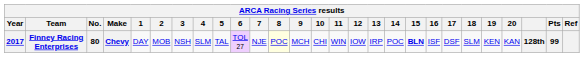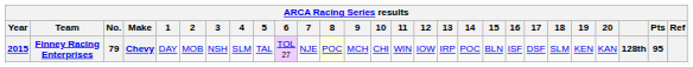 <table class="wikitable" style="text-align:center; font-size:75%">
 <tr>
 <th colspan="27"><a href='#'>ARCA Racing Series</a> results</th>
 </tr>
 <tr>
 <th>Year</th>
 <th>Team</th>
 <th>No.</th>
 <th>Make</th>
 <th>1</th>
 <th>2</th>
 <th>3</th>
 <th>4</th>
 <th>5</th>
 <th>6</th>
 <th>7</th>
 <th>8</th>
 <th>9</th>
 <th>10</th>
 <th>11</th>
 <th>12</th>
 <th>13</th>
 <th>14</th>
 <th>15</th>
 <th>16</th>
 <th>17</th>
 <th>18</th>
 <th>19</th>
 <th>20</th>
 <th></th>
 <th>Pts</th>
 <th>Ref</th>
 </tr>
 <tr>
-<th><a href='#'>2017</a></th>
+<th><a href='#'>2015</a></th>
 <th><a href='#'>Finney Racing Enterprises</a></th>
-<th>80</th>
+<th>79</th>
 <th><a href='#'>Chevy</a></th>
 <td><a href='#'>DAY</a></td>
 <td><a href='#'>MOB</a></td>
 <td><a href='#'>NSH</a></td>
 <td><a href='#'>SLM</a></td>
 <td><a href='#'>TAL</a></td>
 <td style="background:#EFCFFF;"><a href='#'>TOL</a><br><small>27</small></td>
 <td><a href='#'>NJE</a></td>
 <td style="background: lightyellow;"><a href='#'>POC</a></td>
 <td><a href='#'>MCH</a></td>
 <td><a href='#'>CHI</a></td>
 <td><a href='#'>WIN</a></td>
 <td><a href='#'>IOW</a></td>
 <td><a href='#'>IRP</a></td>
 <td><a href='#'>POC</a></td>
-<td><strong><a href='#'>BLN</a></strong></td>
+<td><a href='#'>BLN</a></td>
 <td><a href='#'>ISF</a></td>
 <td><a href='#'>DSF</a></td>
 <td><a href='#'>SLM</a></td>
 <td><a href='#'>KEN</a></td>
 <td><a href='#'>KAN</a></td>
 <th>128th</th>
-<th>99</th>
+<th>95</th>
 <th></th>
 </tr>
 </table>
